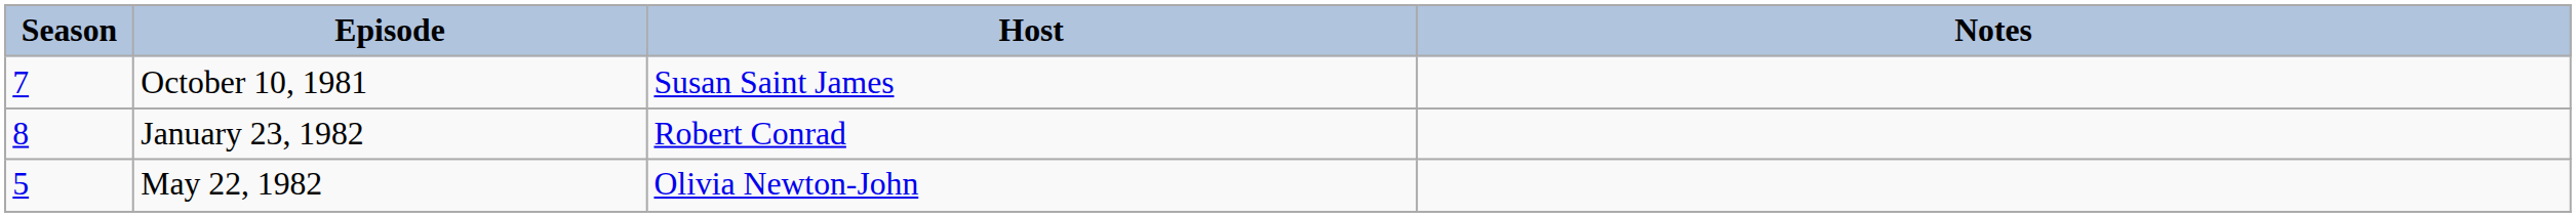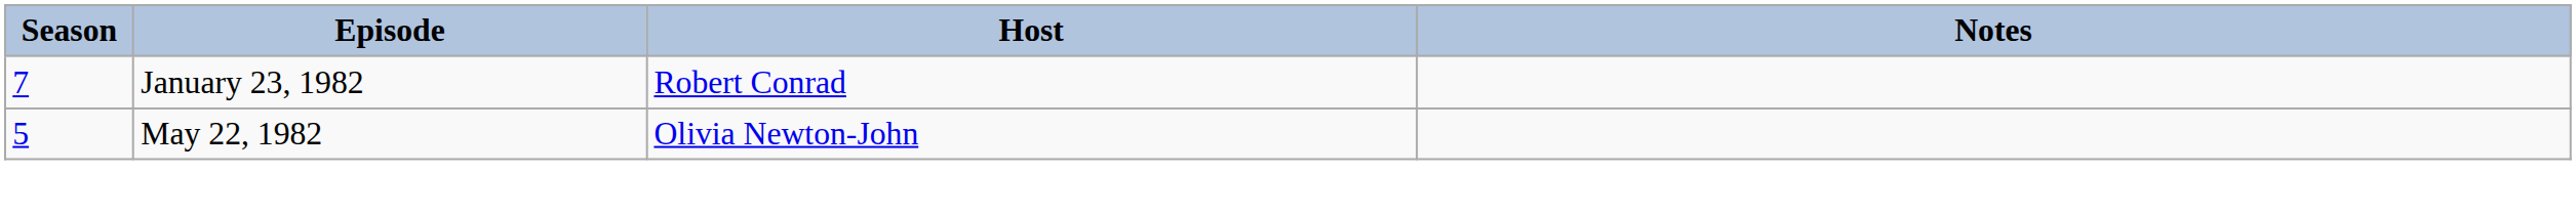 <table class="wikitable" style="width:100%;">
 <tr>
 <th style="background:#B0C4DE;" width="5%">Season</th>
 <th style="background:#B0C4DE;" width="20%">Episode</th>
 <th style="background:#B0C4DE;" width="30%">Host</th>
 <th style="background:#B0C4DE;" width="45%">Notes</th>
 </tr>
 <tr>
 <td><a href='#'>7</a></td>
-<td>October 10, 1981</td>
-<td><a href='#'>Susan Saint James</a></td>
-<td></td>
-</tr>
-<tr>
-<td><a href='#'>8</a></td>
 <td>January 23, 1982</td>
 <td><a href='#'>Robert Conrad</a></td>
 <td></td>
 </tr>
 <tr>
 <td><a href='#'>5</a></td>
 <td>May 22, 1982</td>
 <td><a href='#'>Olivia Newton-John</a></td>
 <td></td>
 </tr>
 </table>
